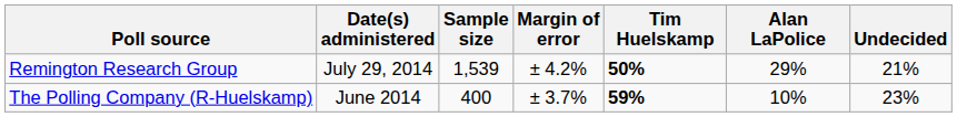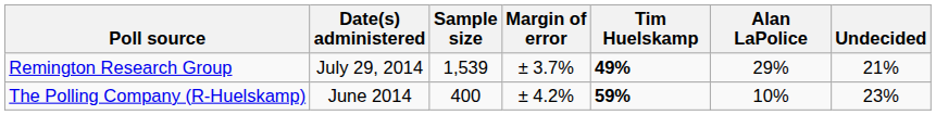 <table class="wikitable">
 <tr valign= bottom>
 <th>Poll source</th>
 <th>Date(s)<br>administered</th>
 <th>Sample<br>size</th>
 <th>Margin of<br>error</th>
 <th style="width:100px;">Tim<br>Huelskamp</th>
 <th style="width:100px;">Alan<br>LaPolice</th>
 <th>Undecided</th>
 </tr>
 <tr>
 <td><a href='#'>Remington Research Group</a></td>
 <td align=center>July 29, 2014</td>
 <td align=center>1,539</td>
-<td align=center>± 4.2%</td>
-<td><strong>50%</strong></td>
+<td align=center>± 3.7%</td>
+<td><strong>49%</strong></td>
 <td align=center>29%</td>
 <td align=center>21%</td>
 </tr>
 <tr>
 <td><a href='#'>The Polling Company (R-Huelskamp)</a></td>
 <td align=center>June 2014</td>
 <td align=center>400</td>
-<td align=center>± 3.7%</td>
+<td align=center>± 4.2%</td>
 <td><strong>59%</strong></td>
 <td align=center>10%</td>
 <td align=center>23%</td>
 </tr>
 </table>
